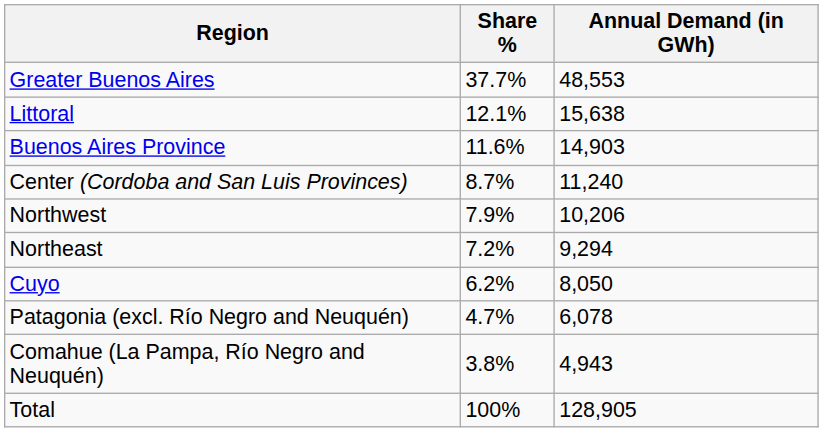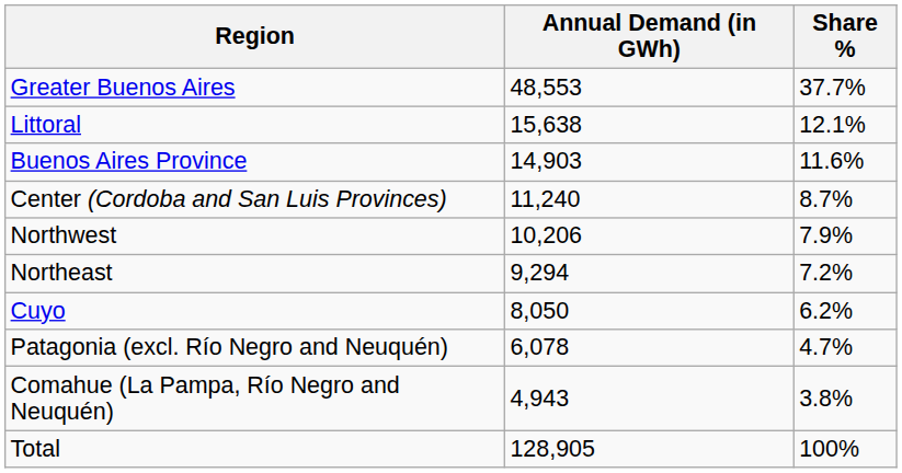 <table class="wikitable">
 <tr>
 <th>Region</th>
+<th>Annual Demand (in GWh)</th>
 <th>Share %</th>
-<th>Annual Demand (in GWh)</th>
 </tr>
 <tr>
 <td><a href='#'>Greater Buenos Aires</a></td>
+<td>48,553</td>
 <td>37.7%</td>
-<td>48,553</td>
 </tr>
 <tr>
 <td><a href='#'>Littoral</a></td>
+<td>15,638</td>
 <td>12.1%</td>
-<td>15,638</td>
 </tr>
 <tr>
 <td><a href='#'>Buenos Aires Province</a></td>
+<td>14,903</td>
 <td>11.6%</td>
-<td>14,903</td>
 </tr>
 <tr>
 <td>Center <em>(Cordoba and San Luis Provinces)</em></td>
+<td>11,240</td>
 <td>8.7%</td>
-<td>11,240</td>
 </tr>
 <tr>
 <td>Northwest</td>
+<td>10,206</td>
 <td>7.9%</td>
-<td>10,206</td>
 </tr>
 <tr>
 <td>Northeast</td>
+<td>9,294</td>
 <td>7.2%</td>
-<td>9,294</td>
 </tr>
 <tr>
 <td><a href='#'>Cuyo</a></td>
+<td>8,050</td>
 <td>6.2%</td>
-<td>8,050</td>
 </tr>
 <tr>
 <td>Patagonia (excl. Río Negro and Neuquén)</td>
+<td>6,078</td>
 <td>4.7%</td>
-<td>6,078</td>
 </tr>
 <tr>
 <td>Comahue (La Pampa, Río Negro and Neuquén)</td>
+<td>4,943</td>
 <td>3.8%</td>
-<td>4,943</td>
 </tr>
 <tr>
 <td>Total</td>
+<td>128,905</td>
 <td>100%</td>
-<td>128,905</td>
 </tr>
 </table>
